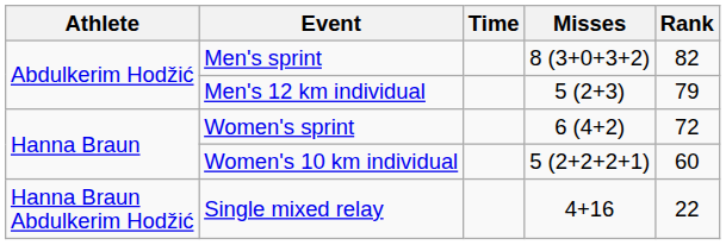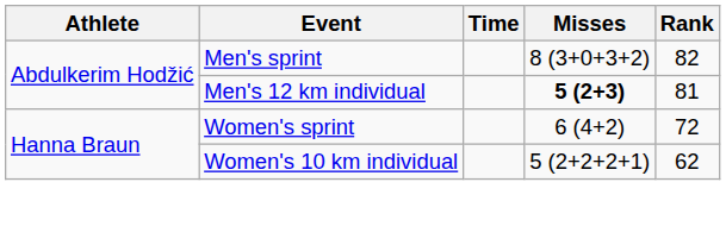 <table class="wikitable" style="font-size:90%">
 <tr>
 <th>Athlete</th>
 <th>Event</th>
 <th>Time</th>
 <th>Misses</th>
 <th>Rank</th>
 </tr>
 <tr align=center>
 <td align=left rowspan=2><a href='#'>Abdulkerim Hodžić</a></td>
 <td align=left><a href='#'>Men's sprint</a></td>
 <td></td>
 <td>8 (3+0+3+2)</td>
 <td>82</td>
 </tr>
 <tr align=center>
 <td align=left><a href='#'>Men's 12 km individual</a></td>
 <td></td>
-<td>5 (2+3)</td>
-<td>79</td>
+<td><strong>5 (2+3)</strong></td>
+<td>81</td>
 </tr>
 <tr align=center>
 <td align=left rowspan=2><a href='#'>Hanna Braun</a></td>
 <td align=left><a href='#'>Women's sprint</a></td>
 <td></td>
 <td>6 (4+2)</td>
 <td>72</td>
 </tr>
 <tr align=center>
 <td align=left><a href='#'>Women's 10 km individual</a></td>
 <td></td>
 <td>5 (2+2+2+1)</td>
-<td>60</td>
-</tr>
-<tr align=center>
-<td align=left><a href='#'>Hanna Braun</a><br><a href='#'>Abdulkerim Hodžić</a></td>
-<td align=left><a href='#'>Single mixed relay</a></td>
-<td></td>
-<td>4+16</td>
-<td>22</td>
+<td>62</td>
 </tr>
 </table>
